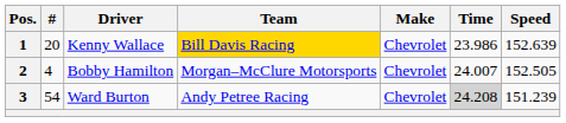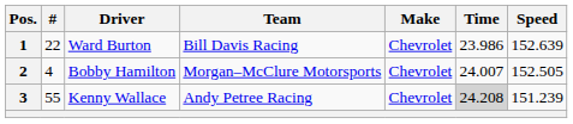 <table class="wikitable" style="font-size:95%">
 <tr>
 <th>Pos.</th>
 <th>#</th>
 <th>Driver</th>
 <th>Team</th>
 <th>Make</th>
 <th>Time</th>
 <th>Speed</th>
 </tr>
 <tr>
 <th>1</th>
-<td>20</td>
-<td><a href='#'>Kenny Wallace</a></td>
-<td style="background: gold;"><a href='#'>Bill Davis Racing</a></td>
+<td>22</td>
+<td><a href='#'>Ward Burton</a></td>
+<td><a href='#'>Bill Davis Racing</a></td>
 <td><a href='#'>Chevrolet</a></td>
 <td>23.986</td>
 <td>152.639</td>
 </tr>
 <tr>
 <th>2</th>
 <td>4</td>
 <td><a href='#'>Bobby Hamilton</a></td>
 <td><a href='#'>Morgan–McClure Motorsports</a></td>
 <td><a href='#'>Chevrolet</a></td>
 <td>24.007</td>
 <td>152.505</td>
 </tr>
 <tr>
 <th>3</th>
-<td>54</td>
-<td><a href='#'>Ward Burton</a></td>
+<td>55</td>
+<td><a href='#'>Kenny Wallace</a></td>
 <td><a href='#'>Andy Petree Racing</a></td>
 <td><a href='#'>Chevrolet</a></td>
 <td style="background: lightgrey;">24.208</td>
 <td>151.239</td>
 </tr>
 <tr>
 <th colspan="7"></th>
 </tr>
 </table>
